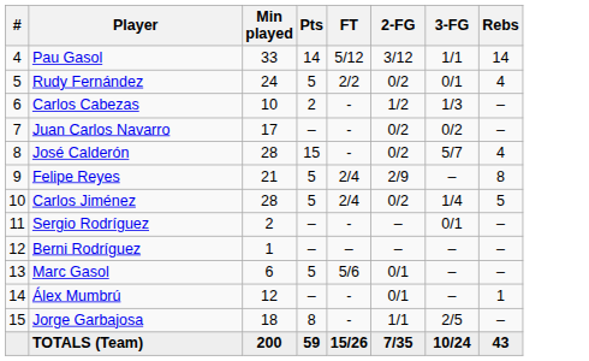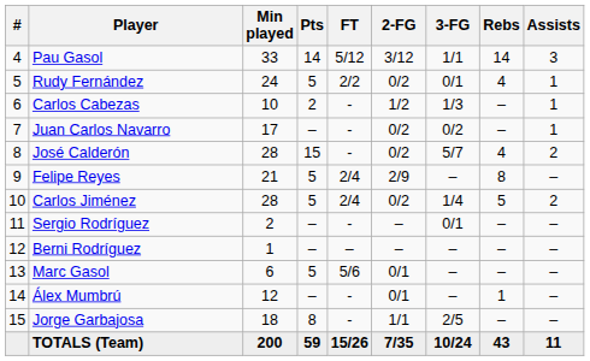 <table class=wikitable style="text-align:center">
 <tr>
 <th width=15>#</th>
 <th width=220>Player</th>
 <th width=20>Min played</th>
 <th width=20>Pts</th>
 <th width=20>FT</th>
 <th width=50>2-FG</th>
 <th width=50>3-FG</th>
 <th width=20>Rebs</th>
+<th width=20>Assists</th>
 </tr>
 <tr>
 <td>4</td>
 <td align=left><a href='#'>Pau Gasol</a></td>
 <td>33</td>
 <td>14</td>
 <td>5/12</td>
 <td>3/12</td>
 <td>1/1</td>
 <td>14</td>
+<td>3</td>
 </tr>
 <tr>
 <td>5</td>
 <td align=left><a href='#'>Rudy Fernández</a></td>
 <td>24</td>
 <td>5</td>
 <td>2/2</td>
 <td>0/2</td>
 <td>0/1</td>
 <td>4</td>
+<td>1</td>
 </tr>
 <tr>
 <td>6</td>
 <td align=left><a href='#'>Carlos Cabezas</a></td>
 <td>10</td>
 <td>2</td>
 <td>-</td>
 <td>1/2</td>
 <td>1/3</td>
 <td>–</td>
+<td>1</td>
 </tr>
 <tr>
 <td>7</td>
 <td align=left><a href='#'>Juan Carlos Navarro</a></td>
 <td>17</td>
 <td>–</td>
 <td>-</td>
 <td>0/2</td>
 <td>0/2</td>
 <td>–</td>
+<td>1</td>
 </tr>
 <tr>
 <td>8</td>
 <td align=left><a href='#'>José Calderón</a></td>
 <td>28</td>
 <td>15</td>
 <td>-</td>
 <td>0/2</td>
 <td>5/7</td>
 <td>4</td>
+<td>2</td>
 </tr>
 <tr>
 <td>9</td>
 <td align=left><a href='#'>Felipe Reyes</a></td>
 <td>21</td>
 <td>5</td>
 <td>2/4</td>
 <td>2/9</td>
 <td>–</td>
 <td>8</td>
+<td>–</td>
 </tr>
 <tr>
 <td>10</td>
 <td align=left><a href='#'>Carlos Jiménez</a></td>
 <td>28</td>
 <td>5</td>
 <td>2/4</td>
 <td>0/2</td>
 <td>1/4</td>
 <td>5</td>
+<td>2</td>
 </tr>
 <tr>
 <td>11</td>
 <td align=left><a href='#'>Sergio Rodríguez</a></td>
 <td>2</td>
 <td>–</td>
 <td>-</td>
 <td>–</td>
 <td>0/1</td>
 <td>–</td>
+<td>–</td>
 </tr>
 <tr>
 <td>12</td>
 <td align=left><a href='#'>Berni Rodríguez</a></td>
 <td>1</td>
+<td>–</td>
 <td>–</td>
 <td>–</td>
 <td>–</td>
 <td>–</td>
 <td>–</td>
 </tr>
 <tr>
 <td>13</td>
 <td align=left><a href='#'>Marc Gasol</a></td>
 <td>6</td>
 <td>5</td>
 <td>5/6</td>
 <td>0/1</td>
 <td>–</td>
 <td>–</td>
+<td>–</td>
 </tr>
 <tr>
 <td>14</td>
 <td align=left><a href='#'>Álex Mumbrú</a></td>
 <td>12</td>
 <td>–</td>
 <td>-</td>
 <td>0/1</td>
 <td>–</td>
 <td>1</td>
+<td>–</td>
 </tr>
 <tr>
 <td>15</td>
 <td align=left><a href='#'>Jorge Garbajosa</a></td>
 <td>18</td>
 <td>8</td>
 <td>-</td>
 <td>1/1</td>
 <td>2/5</td>
+<td>–</td>
 <td>–</td>
 </tr>
 <tr bgcolor=#eee>
 <td></td>
 <td align=left><strong>TOTALS (Team)</strong></td>
 <td><strong>200</strong></td>
 <td><strong>59</strong></td>
 <td><strong>15/26</strong></td>
 <td><strong>7/35</strong></td>
 <td><strong>10/24</strong></td>
 <td><strong>43</strong></td>
+<td><strong>11</strong></td>
 </tr>
 </table>
